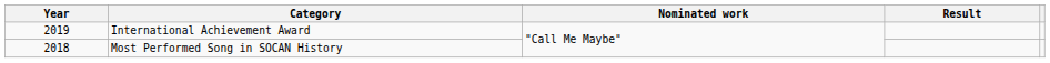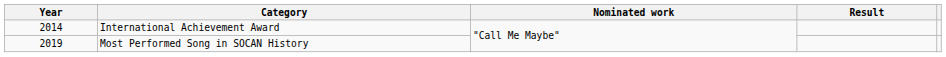 <table width="80%" class="wikitable">
 <tr>
 <th style="width:10%;">Year</th>
 <th style="width:40%;">Category</th>
 <th style="width:35%;">Nominated work</th>
 <th style="width:15%;">Result</th>
 <th></th>
 </tr>
 <tr>
-<td style="text-align:center;">2019</td>
+<td style="text-align:center;">2014</td>
 <td>International Achievement Award</td>
 <td rowspan=2>"Call Me Maybe"</td>
 <td></td>
 <td style="text-align:center;"></td>
 </tr>
 <tr>
-<td style="text-align:center;">2018</td>
+<td style="text-align:center;">2019</td>
 <td>Most Performed Song in SOCAN History</td>
 <td></td>
 <td style="text-align:center;"></td>
 </tr>
 </table>
